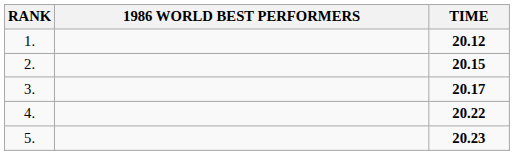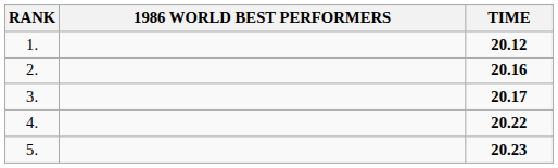 <table class="wikitable" style="border-collapse: collapse; font-size: 90%;">
 <tr>
 <th>RANK</th>
 <th align="center" style="width: 25em">1986 WORLD BEST PERFORMERS</th>
 <th align="center" style="width: 5em">TIME</th>
 </tr>
 <tr>
 <td align="center">1.</td>
 <td></td>
 <td align="center"><strong>20.12</strong></td>
 </tr>
 <tr>
 <td align="center">2.</td>
 <td></td>
-<td align="center"><strong>20.15</strong></td>
+<td align="center"><strong>20.16</strong></td>
 </tr>
 <tr>
 <td align="center">3.</td>
 <td></td>
 <td align="center"><strong>20.17</strong></td>
 </tr>
 <tr>
 <td align="center">4.</td>
 <td></td>
 <td align="center"><strong>20.22</strong></td>
 </tr>
 <tr>
 <td align="center">5.</td>
 <td></td>
 <td align="center"><strong>20.23</strong></td>
 </tr>
 </table>
